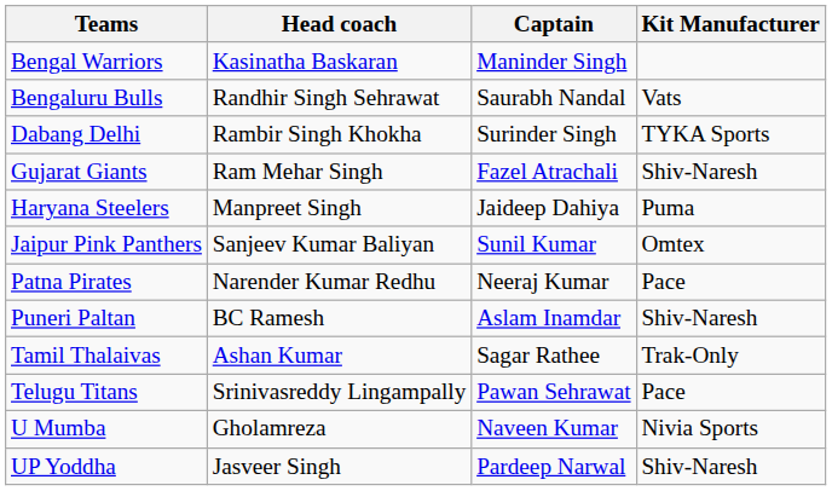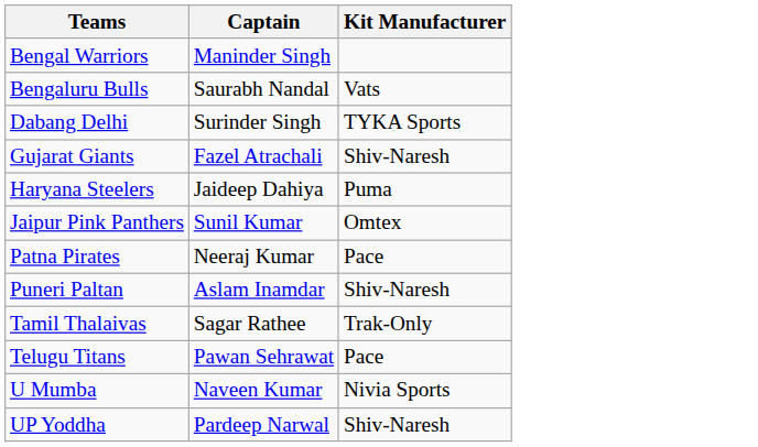 <table class="wikitable sortable" style="text-align:left;">
 <tr>
 <th>Teams</th>
-<th>Head coach</th>
 <th>Captain</th>
 <th>Kit Manufacturer</th>
 </tr>
 <tr>
 <td><a href='#'>Bengal Warriors</a></td>
-<td> <a href='#'>Kasinatha Baskaran</a></td>
 <td> <a href='#'>Maninder Singh</a></td>
 <td></td>
 </tr>
 <tr>
 <td><a href='#'>Bengaluru Bulls</a></td>
-<td> Randhir Singh Sehrawat</td>
 <td> Saurabh Nandal</td>
 <td>Vats</td>
 </tr>
 <tr>
 <td><a href='#'>Dabang Delhi</a></td>
-<td> Rambir Singh Khokha</td>
 <td> Surinder Singh</td>
 <td>TYKA Sports</td>
 </tr>
 <tr>
 <td><a href='#'>Gujarat Giants</a></td>
-<td> Ram Mehar Singh</td>
 <td> <a href='#'>Fazel Atrachali</a></td>
 <td>Shiv-Naresh</td>
 </tr>
 <tr>
 <td><a href='#'>Haryana Steelers</a></td>
-<td> Manpreet Singh</td>
 <td> Jaideep Dahiya</td>
 <td>Puma</td>
 </tr>
 <tr>
 <td><a href='#'>Jaipur Pink Panthers</a></td>
-<td> Sanjeev Kumar Baliyan</td>
 <td> <a href='#'>Sunil Kumar</a></td>
 <td>Omtex</td>
 </tr>
 <tr>
 <td><a href='#'>Patna Pirates</a></td>
-<td> Narender Kumar Redhu</td>
 <td> Neeraj Kumar</td>
 <td>Pace</td>
 </tr>
 <tr>
 <td><a href='#'>Puneri Paltan</a></td>
-<td> BC Ramesh</td>
 <td> <a href='#'>Aslam Inamdar</a></td>
 <td>Shiv-Naresh</td>
 </tr>
 <tr>
 <td><a href='#'>Tamil Thalaivas</a></td>
-<td> <a href='#'>Ashan Kumar</a></td>
 <td> Sagar Rathee</td>
 <td>Trak-Only</td>
 </tr>
 <tr>
 <td><a href='#'>Telugu Titans</a></td>
-<td> Srinivasreddy Lingampally</td>
 <td> <a href='#'>Pawan Sehrawat</a></td>
 <td>Pace</td>
 </tr>
 <tr>
 <td><a href='#'>U Mumba</a></td>
-<td> Gholamreza</td>
 <td> <a href='#'>Naveen Kumar</a></td>
 <td>Nivia Sports</td>
 </tr>
 <tr>
 <td><a href='#'>UP Yoddha</a></td>
-<td> Jasveer Singh</td>
 <td> <a href='#'>Pardeep Narwal</a></td>
 <td>Shiv-Naresh</td>
 </tr>
 </table>
